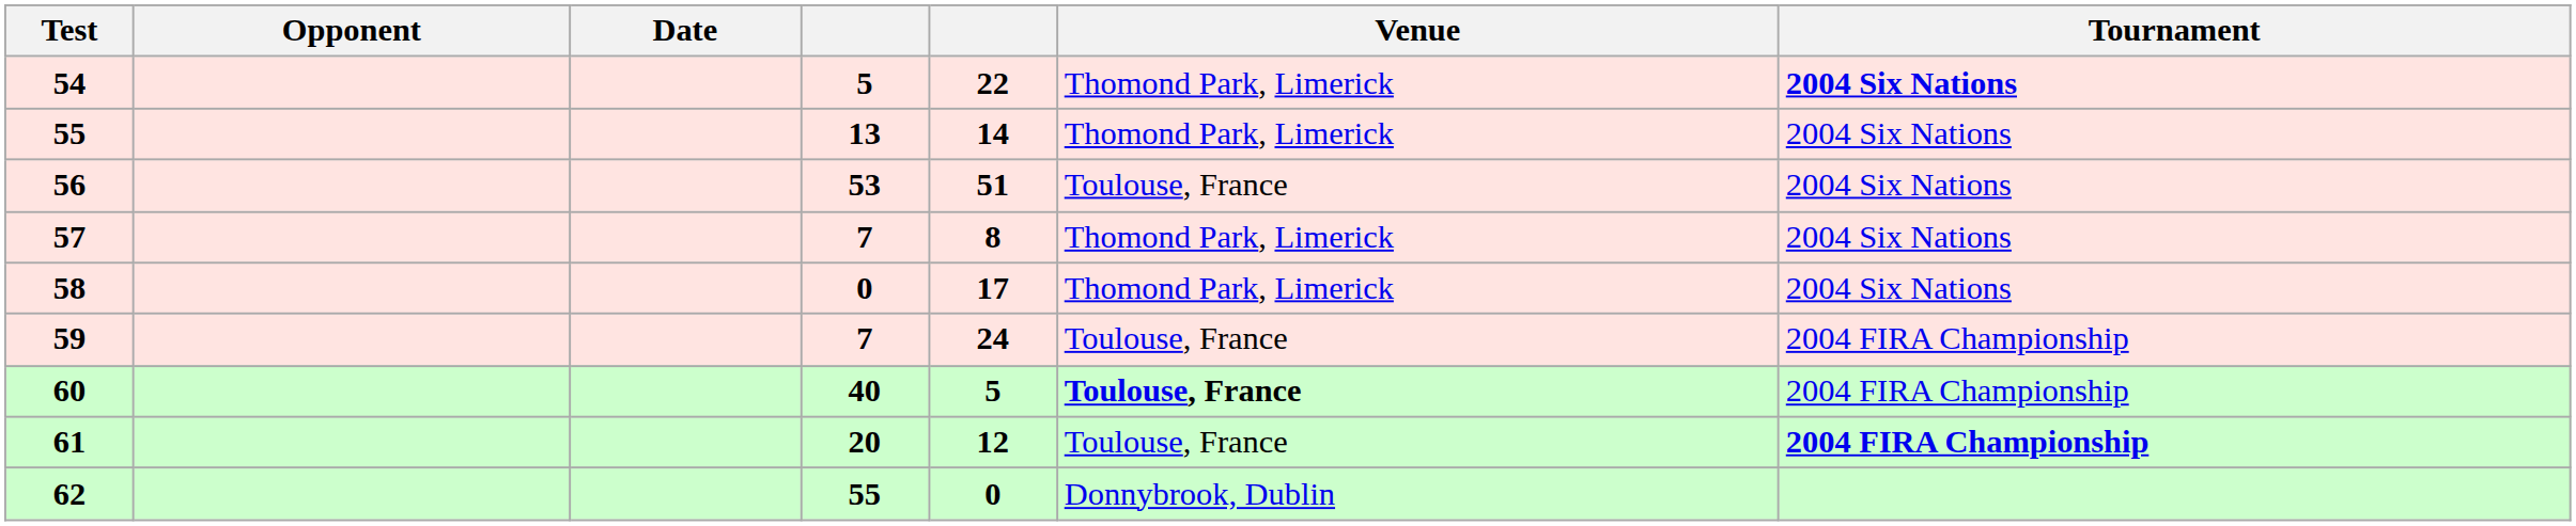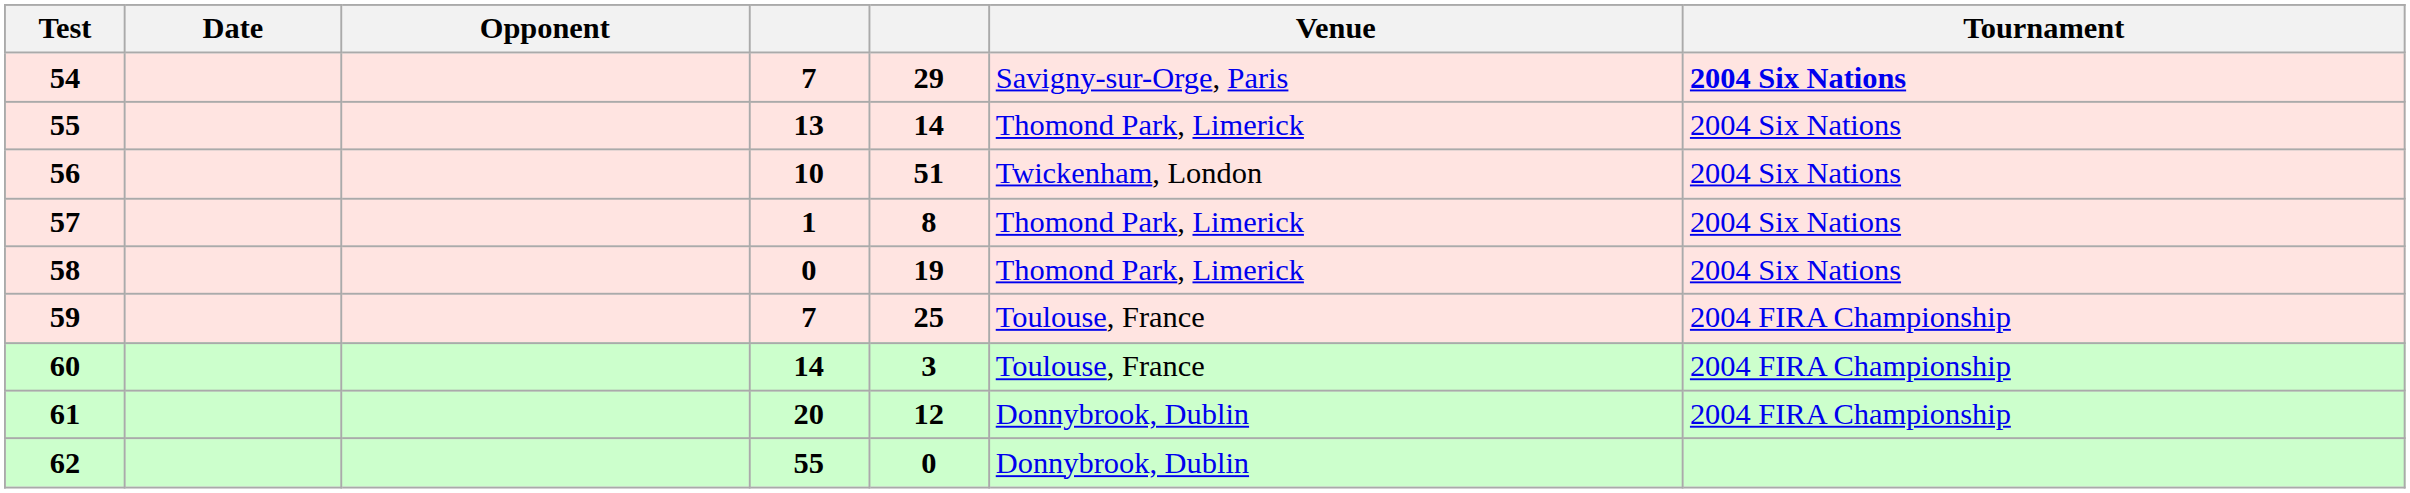 <table class="wikitable sortable" style="width:100%">
 <tr>
 <th style="width:5%">Test</th>
+<th style="width:9%">Date</th>
 <th style="width:17%">Opponent</th>
-<th style="width:9%">Date</th>
 <th style="width:5%"></th>
 <th style="width:5%"></th>
 <th>Venue</th>
 <th>Tournament</th>
 </tr>
 <tr bgcolor="FFE4E1">
 <td align="center"><strong>54</strong></td>
 <td></td>
 <td></td>
-<td align="center"><strong>5</strong></td>
-<td align="center"><strong>22</strong></td>
-<td><a href='#'>Thomond Park</a>, <a href='#'>Limerick</a></td>
+<td align="center"><strong>7</strong></td>
+<td align="center"><strong>29</strong></td>
+<td><a href='#'>Savigny-sur-Orge</a>, <a href='#'>Paris</a></td>
 <td><strong><a href='#'>2004 Six Nations</a></strong></td>
 </tr>
 <tr bgcolor="FFE4E1">
 <td align="center"><strong>55</strong></td>
 <td></td>
 <td></td>
 <td align="center"><strong>13</strong></td>
 <td align="center"><strong>14</strong></td>
 <td><a href='#'>Thomond Park</a>, <a href='#'>Limerick</a></td>
 <td><a href='#'>2004 Six Nations</a></td>
 </tr>
 <tr bgcolor="FFE4E1">
 <td align="center"><strong>56</strong></td>
 <td></td>
 <td></td>
-<td align="center"><strong>53</strong></td>
+<td align="center"><strong>10</strong></td>
 <td align="center"><strong>51</strong></td>
-<td><a href='#'>Toulouse</a>, France</td>
+<td><a href='#'>Twickenham</a>, London</td>
 <td><a href='#'>2004 Six Nations</a></td>
 </tr>
 <tr bgcolor="FFE4E1">
 <td align="center"><strong>57</strong></td>
 <td></td>
 <td></td>
-<td align="center"><strong>7</strong></td>
+<td align="center"><strong>1</strong></td>
 <td align="center"><strong>8</strong></td>
 <td><a href='#'>Thomond Park</a>, <a href='#'>Limerick</a></td>
 <td><a href='#'>2004 Six Nations</a></td>
 </tr>
 <tr bgcolor="FFE4E1">
 <td align="center"><strong>58</strong></td>
 <td></td>
 <td></td>
 <td align="center"><strong>0</strong></td>
-<td align="center"><strong>17</strong></td>
+<td align="center"><strong>19</strong></td>
 <td><a href='#'>Thomond Park</a>, <a href='#'>Limerick</a></td>
 <td><a href='#'>2004 Six Nations</a></td>
 </tr>
 <tr bgcolor="FFE4E1">
 <td align="center"><strong>59</strong></td>
 <td></td>
 <td></td>
 <td align="center"><strong>7</strong></td>
-<td align="center"><strong>24</strong></td>
+<td align="center"><strong>25</strong></td>
 <td><a href='#'>Toulouse</a>, France</td>
 <td><a href='#'>2004 FIRA Championship</a></td>
 </tr>
 <tr bgcolor="#ccffcc">
 <td align="center"><strong>60</strong></td>
 <td></td>
 <td></td>
-<td align="center"><strong>40</strong></td>
-<td align="center"><strong>5</strong></td>
-<td><strong><a href='#'>Toulouse</a>, France</strong></td>
+<td align="center"><strong>14</strong></td>
+<td align="center"><strong>3</strong></td>
+<td><a href='#'>Toulouse</a>, France</td>
 <td><a href='#'>2004 FIRA Championship</a></td>
 </tr>
 <tr bgcolor="#ccffcc">
 <td align="center"><strong>61</strong></td>
 <td></td>
 <td></td>
 <td align="center"><strong>20</strong></td>
 <td align="center"><strong>12</strong></td>
-<td><a href='#'>Toulouse</a>, France</td>
-<td><strong><a href='#'>2004 FIRA Championship</a></strong></td>
+<td><a href='#'>Donnybrook, Dublin</a></td>
+<td><a href='#'>2004 FIRA Championship</a></td>
 </tr>
 <tr bgcolor="#ccffcc">
 <td align="center"><strong>62</strong></td>
 <td></td>
 <td></td>
 <td align="center"><strong>55</strong></td>
 <td align="center"><strong>0</strong></td>
 <td><a href='#'>Donnybrook, Dublin</a></td>
 <td></td>
 </tr>
 </table>
